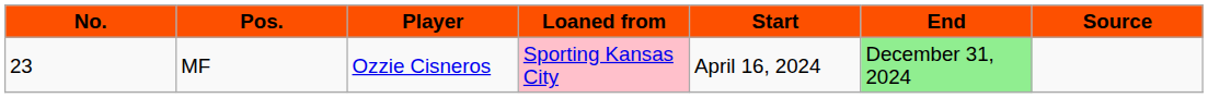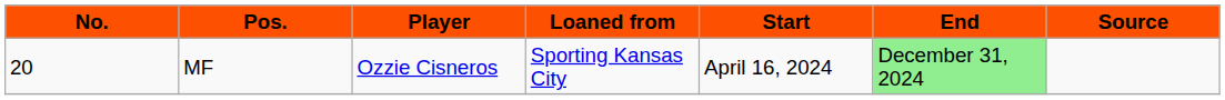 <table class="wikitable sortable" style="text-align:center; font-size:95%; text-align:left;">
 <tr>
 <th style="background:#FD5000; color:#000000; width:120px;">No.</th>
 <th style="background:#FD5000; color:#000000; width:120px;">Pos.</th>
 <th style="background:#FD5000; color:#000000; width:120px;">Player</th>
 <th style="background:#FD5000; color:#000000; width:120px;">Loaned from</th>
 <th style="background:#FD5000; color:#000000; width:120px;">Start</th>
 <th style="background:#FD5000; color:#000000; width:120px;">End</th>
 <th style="background:#FD5000; color:#000000; width:120px;">Source</th>
 </tr>
 <tr>
-<td>23</td>
+<td>20</td>
 <td>MF</td>
 <td align="left"> <a href='#'>Ozzie Cisneros</a></td>
-<td align="left" style="background: pink;">  <a href='#'>Sporting Kansas City</a></td>
+<td align="left">  <a href='#'>Sporting Kansas City</a></td>
 <td>April 16, 2024</td>
 <td style="background: lightgreen;">December 31, 2024</td>
 <td></td>
 </tr>
 <tr>
 </tr>
 </table>
